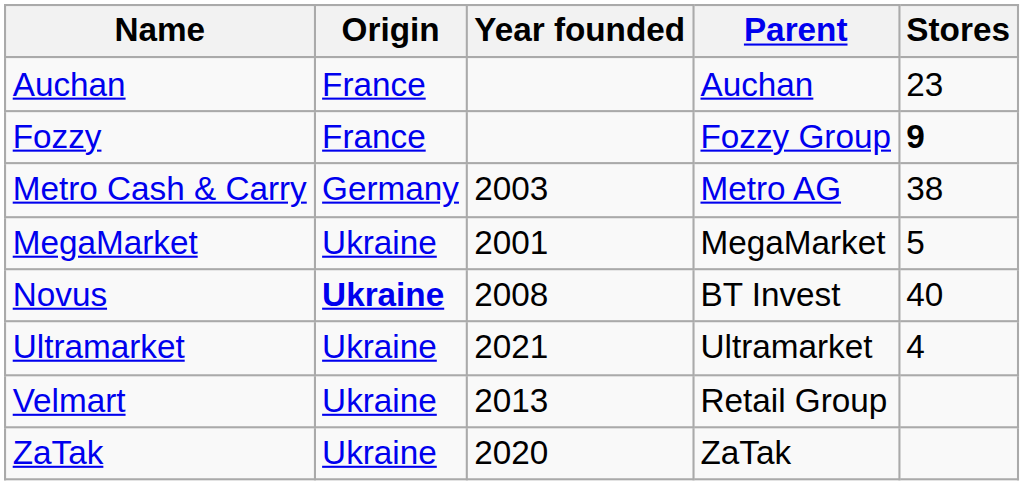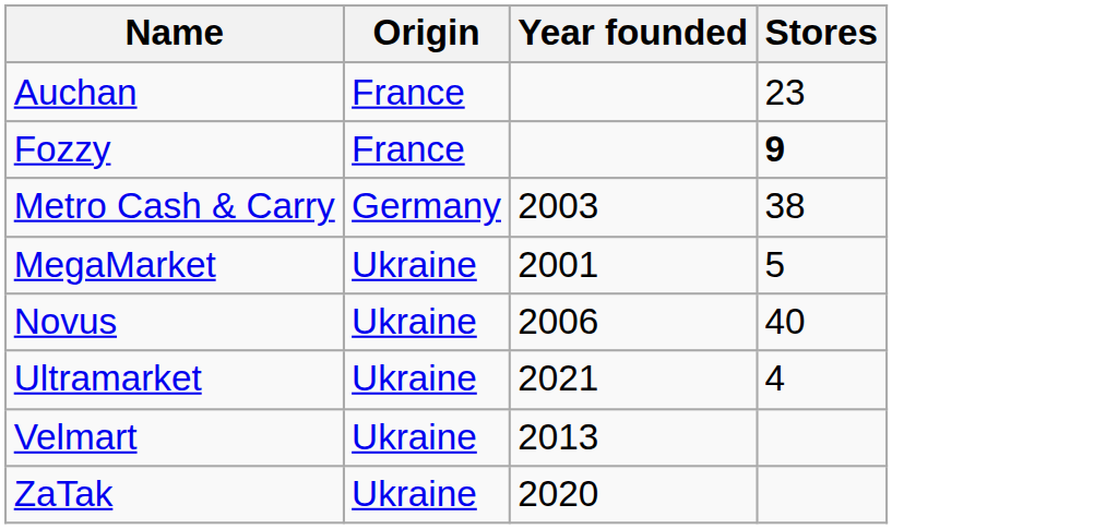 <table class="wikitable sortable">
 <tr>
 <th>Name</th>
 <th>Origin</th>
 <th>Year founded</th>
-<th><a href='#'>Parent</a></th>
 <th>Stores</th>
 </tr>
 <tr>
 <td><a href='#'>Auchan</a></td>
 <td> <a href='#'>France</a></td>
 <td></td>
-<td><a href='#'>Auchan</a></td>
 <td>23</td>
 </tr>
 <tr>
 <td><a href='#'>Fozzy</a></td>
 <td> <a href='#'>France</a></td>
 <td></td>
-<td><a href='#'>Fozzy Group</a></td>
 <td><strong>9</strong></td>
 </tr>
 <tr>
 <td><a href='#'>Metro Cash & Carry</a></td>
 <td> <a href='#'>Germany</a></td>
 <td>2003</td>
-<td><a href='#'>Metro AG</a></td>
 <td>38</td>
 </tr>
 <tr>
 <td><a href='#'>MegaMarket</a></td>
 <td> <a href='#'>Ukraine</a></td>
 <td>2001</td>
-<td>MegaMarket</td>
 <td>5</td>
 </tr>
 <tr>
 <td><a href='#'>Novus</a></td>
-<td><strong> <a href='#'>Ukraine</a></strong></td>
-<td>2008</td>
-<td>BT Invest</td>
+<td> <a href='#'>Ukraine</a></td>
+<td>2006</td>
 <td>40</td>
 </tr>
 <tr>
 <td><a href='#'>Ultramarket</a></td>
 <td> <a href='#'>Ukraine</a></td>
 <td>2021</td>
-<td>Ultramarket</td>
 <td>4</td>
 </tr>
 <tr>
 <td><a href='#'>Velmart</a></td>
 <td> <a href='#'>Ukraine</a></td>
 <td>2013</td>
-<td>Retail Group</td>
 <td></td>
 </tr>
 <tr>
 <td><a href='#'>ZaTak</a></td>
 <td> <a href='#'>Ukraine</a></td>
 <td>2020</td>
-<td>ZaTak</td>
 <td></td>
 </tr>
 </table>
